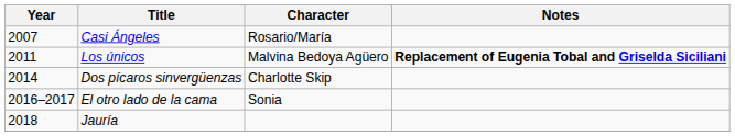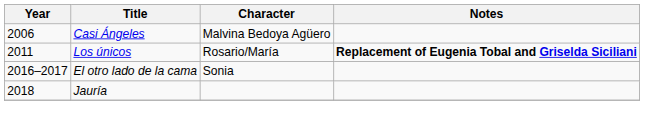 <table class="wikitable" style="font-size: 90%;">
 <tr>
 <th>Year</th>
 <th>Title</th>
 <th>Character</th>
 <th>Notes</th>
 </tr>
 <tr>
-<td>2007</td>
+<td>2006</td>
 <td><em><a href='#'>Casi Ángeles</a></em></td>
-<td>Rosario/María</td>
+<td>Malvina Bedoya Agüero</td>
 <td></td>
 </tr>
 <tr>
 <td>2011</td>
 <td><em><a href='#'>Los únicos</a></em></td>
-<td>Malvina Bedoya Agüero</td>
+<td>Rosario/María</td>
 <td><strong>Replacement of Eugenia Tobal and <a href='#'>Griselda Siciliani</a></strong></td>
-</tr>
-<tr>
-<td>2014</td>
-<td><em>Dos pícaros sinvergüenzas</em></td>
-<td>Charlotte Skip</td>
-<td></td>
 </tr>
 <tr>
 <td>2016–2017</td>
 <td><em>El otro lado de la cama</em></td>
 <td>Sonia</td>
 <td></td>
 </tr>
 <tr>
 <td>2018</td>
 <td><em>Jauría</em></td>
 <td></td>
 <td></td>
 </tr>
 <tr>
 </tr>
 </table>
